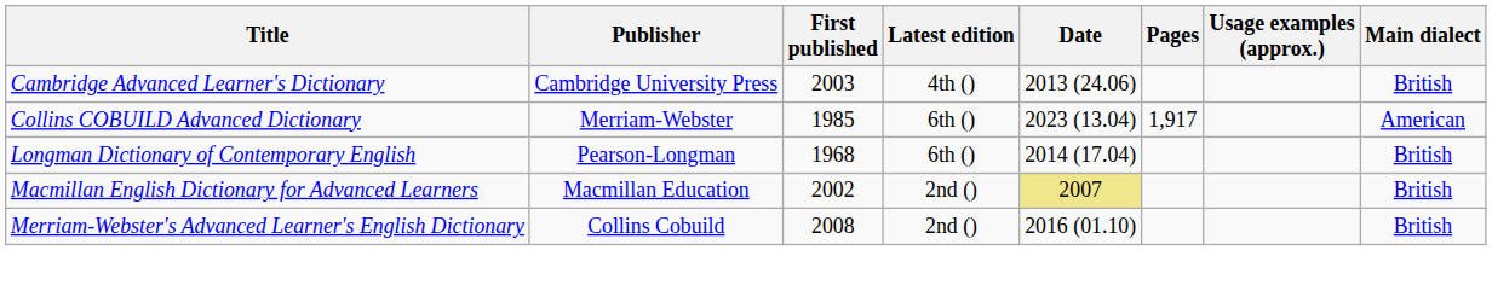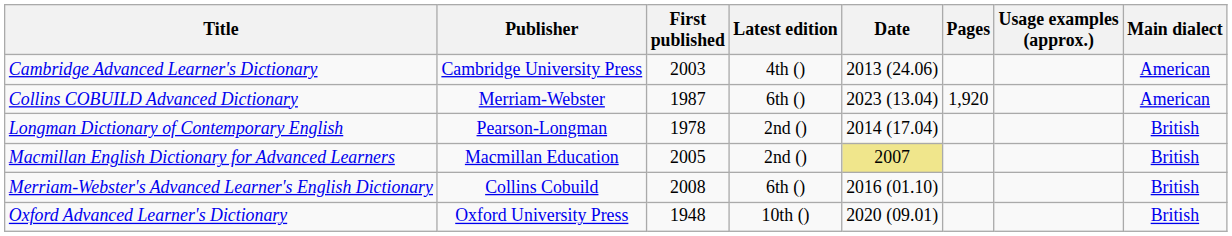 <table class="sortable wikitable" style="font-size:85%; text-align:center;">
 <tr>
 <th>Title</th>
 <th>Publisher</th>
 <th>First<br>published</th>
 <th>Latest edition</th>
 <th>Date </th>
 <th data-sort-type="number">Pages</th>
 <th data-sort-type="number">Usage examples<br>(approx.)</th>
 <th>Main dialect</th>
 </tr>
 <tr>
 <td align="left"><em><a href='#'>Cambridge Advanced Learner's Dictionary</a></em></td>
 <td><a href='#'>Cambridge University Press</a></td>
 <td>2003</td>
 <td>4th ()</td>
 <td>2013 (24.06)</td>
 <td></td>
 <td></td>
-<td><a href='#'>British</a></td>
+<td><a href='#'>American</a></td>
 </tr>
 <tr>
 <td align="left"><em><a href='#'>Collins COBUILD Advanced Dictionary</a></em></td>
 <td><a href='#'>Merriam-Webster</a></td>
-<td>1985</td>
+<td>1987</td>
 <td>6th ()</td>
 <td>2023 (13.04)</td>
-<td>1,917</td>
+<td>1,920</td>
 <td></td>
 <td><a href='#'>American</a></td>
 </tr>
 <tr>
 <td align="left"><em><a href='#'>Longman Dictionary of Contemporary English</a></em></td>
 <td><a href='#'>Pearson-Longman</a></td>
-<td>1968</td>
-<td>6th ()</td>
+<td>1978</td>
+<td>2nd ()</td>
 <td>2014 (17.04)</td>
 <td></td>
 <td></td>
 <td><a href='#'>British</a></td>
 </tr>
 <tr>
 <td align="left"><em><a href='#'>Macmillan English Dictionary for Advanced Learners</a></em></td>
 <td><a href='#'>Macmillan Education</a></td>
-<td>2002</td>
+<td>2005</td>
 <td>2nd ()</td>
 <td style="background: khaki;">2007</td>
 <td></td>
 <td></td>
 <td><a href='#'>British</a></td>
 </tr>
 <tr>
 <td align="left"><em><a href='#'>Merriam-Webster's Advanced Learner's English Dictionary</a></em></td>
 <td><a href='#'>Collins Cobuild</a></td>
 <td>2008</td>
-<td>2nd ()</td>
+<td>6th ()</td>
 <td>2016 (01.10)</td>
 <td></td>
 <td></td>
 <td><a href='#'>British</a></td>
 </tr>
+<tr>
+<td align="left"><em><a href='#'>Oxford Advanced Learner's Dictionary</a></em></td>
+<td><a href='#'>Oxford University Press</a></td>
+<td>1948</td>
+<td>10th ()</td>
+<td>2020 (09.01)</td>
+<td></td>
+<td></td>
+<td><a href='#'>British</a></td>
+</tr>
 </table>
